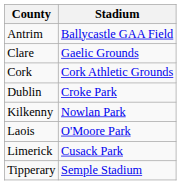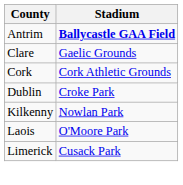 <table class="wikitable sortable">
 <tr>
 <th>County</th>
 <th>Stadium</th>
 </tr>
 <tr>
 <td>Antrim</td>
-<td><a href='#'>Ballycastle GAA Field</a></td>
+<td><strong><a href='#'>Ballycastle GAA Field</a></strong></td>
 </tr>
 <tr>
 <td>Clare</td>
 <td><a href='#'>Gaelic Grounds</a></td>
 </tr>
 <tr>
 <td>Cork</td>
 <td><a href='#'>Cork Athletic Grounds</a></td>
 </tr>
 <tr>
 <td>Dublin</td>
 <td><a href='#'>Croke Park</a></td>
 </tr>
 <tr>
 <td>Kilkenny</td>
 <td><a href='#'>Nowlan Park</a></td>
 </tr>
 <tr>
 <td>Laois</td>
 <td><a href='#'>O'Moore Park</a></td>
 </tr>
 <tr>
 <td>Limerick</td>
 <td><a href='#'>Cusack Park</a></td>
 </tr>
-<tr>
-<td>Tipperary</td>
-<td><a href='#'>Semple Stadium</a></td>
-</tr>
 </table>
